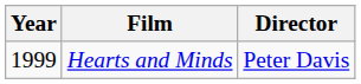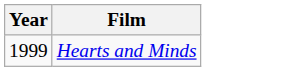 <table class="wikitable">
 <tr>
 <th>Year</th>
 <th>Film</th>
-<th>Director</th>
 </tr>
 <tr>
 <td>1999</td>
 <td><em><a href='#'>Hearts and Minds</a></em></td>
-<td><a href='#'>Peter Davis</a></td>
 </tr>
 </table>
